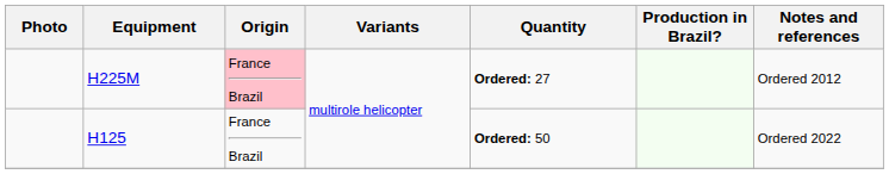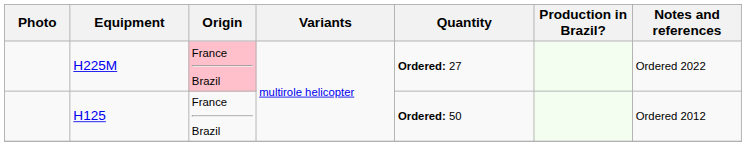 <table class="wikitable" style="text-align:center;">
 <tr>
 <th style="text-align:center; width:5%;">Photo</th>
 <th style="text-align:center; width:10%;">Equipment</th>
 <th style="text-align:center; width:5%;">Origin</th>
 <th style="text-align:center; width:12%;">Variants</th>
 <th style="text-align:center; width:12%;">Quantity</th>
 <th style="text-align:center; width:5%;">Production in Brazil?</th>
 <th style="text-align:center; width:8%;">Notes and references</th>
 </tr>
 <tr>
 <td></td>
 <td style="text-align:left"><a href='#'>H225M</a></td>
 <td style="background: pink; text-align:left"><small>France<hr>Brazil</small></td>
 <td rowspan= "2" style="text-align:left"><small><a href='#'>multirole helicopter</a></small></td>
 <td style="text-align:left"><small><strong>Ordered:</strong> 27</small></td>
 <td style="background:#f3fef1"></td>
-<td style="text-align:left"><small>Ordered 2012</small></td>
+<td style="text-align:left"><small>Ordered 2022</small></td>
 </tr>
 <tr>
 <td></td>
 <td style="text-align:left"><a href='#'>H125</a></td>
 <td style="text-align:left"><small>France<hr>Brazil</small></td>
 <td style="text-align:left"><small><strong>Ordered:</strong> 50</small></td>
 <td style="background:#f3fef1"></td>
-<td style="text-align:left"><small>Ordered 2022</small></td>
+<td style="text-align:left"><small>Ordered 2012</small></td>
 </tr>
 <tr>
 </tr>
 </table>
